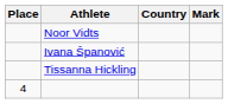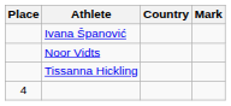 <table class="wikitable">
 <tr>
 <th>Place</th>
 <th>Athlete</th>
 <th>Country</th>
 <th>Mark</th>
 </tr>
 <tr>
 <td align=center></td>
-<td><a href='#'>Noor Vidts</a></td>
+<td><a href='#'>Ivana Španović</a></td>
 <td></td>
 <td> </td>
 </tr>
 <tr>
 <td align=center></td>
-<td><a href='#'>Ivana Španović</a></td>
+<td><a href='#'>Noor Vidts</a></td>
 <td></td>
 <td> </td>
 </tr>
 <tr>
 <td align=center></td>
 <td><a href='#'>Tissanna Hickling</a></td>
 <td></td>
 <td> </td>
 </tr>
 <tr>
 <td align=center>4</td>
 <td></td>
 <td></td>
 <td> </td>
 </tr>
 </table>
